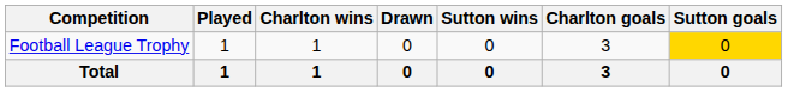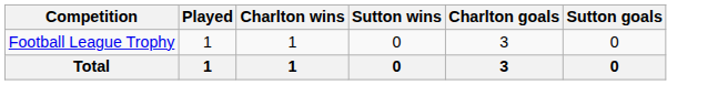 <table class="wikitable" style="text-align: center;">
 <tr>
 <th>Competition</th>
 <th>Played</th>
 <th>Charlton wins</th>
-<th>Drawn</th>
 <th>Sutton wins</th>
 <th>Charlton goals</th>
 <th>Sutton goals</th>
 </tr>
 <tr>
 <td><a href='#'>Football League Trophy</a></td>
 <td>1</td>
 <td>1</td>
 <td>0</td>
+<td>3</td>
 <td>0</td>
-<td>3</td>
-<td style="background: gold;">0</td>
 </tr>
 <tr>
 <th>Total</th>
 <th>1</th>
 <th>1</th>
 <th>0</th>
-<th>0</th>
 <th>3</th>
 <th>0</th>
 </tr>
 </table>
